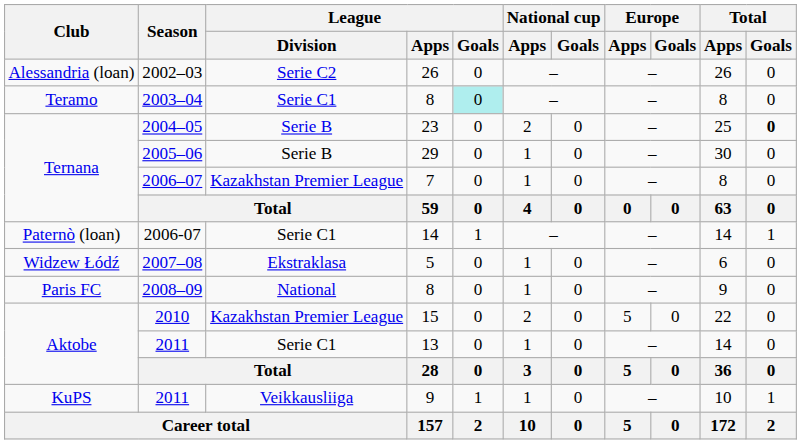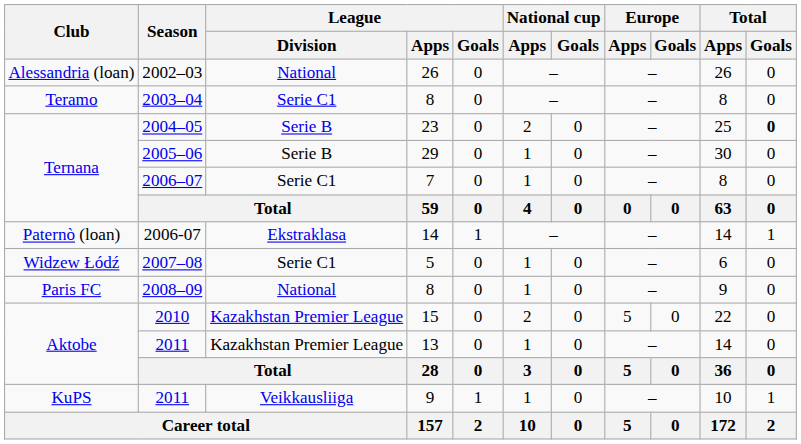 <table class="wikitable" style="text-align:center">
 <tr>
 <th rowspan="2">Club</th>
 <th rowspan="2">Season</th>
 <th colspan="3">League</th>
 <th colspan="2">National cup</th>
 <th colspan="2">Europe</th>
 <th colspan="2">Total</th>
 </tr>
 <tr>
 <th>Division</th>
 <th>Apps</th>
 <th>Goals</th>
 <th>Apps</th>
 <th>Goals</th>
 <th>Apps</th>
 <th>Goals</th>
 <th>Apps</th>
 <th>Goals</th>
 </tr>
 <tr>
 <td><a href='#'>Alessandria</a> (loan)</td>
 <td>2002–03</td>
-<td><a href='#'>Serie C2</a></td>
+<td><a href='#'>National</a></td>
 <td>26</td>
 <td>0</td>
 <td colspan=2>–</td>
 <td colspan=2>–</td>
 <td>26</td>
 <td>0</td>
 </tr>
 <tr>
 <td><a href='#'>Teramo</a></td>
 <td><a href='#'>2003–04</a></td>
 <td><a href='#'>Serie C1</a></td>
 <td>8</td>
-<td style="background: paleturquoise;">0</td>
+<td>0</td>
 <td colspan=2>–</td>
 <td colspan=2>–</td>
 <td>8</td>
 <td>0</td>
 </tr>
 <tr>
 <td rowspan=4><a href='#'>Ternana</a></td>
 <td><a href='#'>2004–05</a></td>
 <td><a href='#'>Serie B</a></td>
 <td>23</td>
 <td>0</td>
 <td>2</td>
 <td>0</td>
 <td colspan=2>–</td>
 <td>25</td>
 <td><strong>0</strong></td>
 </tr>
 <tr>
 <td><a href='#'>2005–06</a></td>
 <td>Serie B</td>
 <td>29</td>
 <td>0</td>
 <td>1</td>
 <td>0</td>
 <td colspan=2>–</td>
 <td>30</td>
 <td>0</td>
 </tr>
 <tr>
 <td><a href='#'>2006–07</a></td>
-<td><a href='#'>Kazakhstan Premier League</a></td>
+<td>Serie C1</td>
 <td>7</td>
 <td>0</td>
 <td>1</td>
 <td>0</td>
 <td colspan=2>–</td>
 <td>8</td>
 <td>0</td>
 </tr>
 <tr>
 <th colspan=2>Total</th>
 <th>59</th>
 <th>0</th>
 <th>4</th>
 <th>0</th>
 <th>0</th>
 <th>0</th>
 <th>63</th>
 <th>0</th>
 </tr>
 <tr>
 <td><a href='#'>Paternò</a> (loan)</td>
 <td>2006-07</td>
-<td>Serie C1</td>
+<td><a href='#'>Ekstraklasa</a></td>
 <td>14</td>
 <td>1</td>
 <td colspan=2>–</td>
 <td colspan=2>–</td>
 <td>14</td>
 <td>1</td>
 </tr>
 <tr>
 <td><a href='#'>Widzew Łódź</a></td>
 <td><a href='#'>2007–08</a></td>
-<td><a href='#'>Ekstraklasa</a></td>
+<td>Serie C1</td>
 <td>5</td>
 <td>0</td>
 <td>1</td>
 <td>0</td>
 <td colspan=2>–</td>
 <td>6</td>
 <td>0</td>
 </tr>
 <tr>
 <td><a href='#'>Paris FC</a></td>
 <td><a href='#'>2008–09</a></td>
 <td><a href='#'>National</a></td>
 <td>8</td>
 <td>0</td>
 <td>1</td>
 <td>0</td>
 <td colspan=2>–</td>
 <td>9</td>
 <td>0</td>
 </tr>
 <tr>
 <td rowspan=3><a href='#'>Aktobe</a></td>
 <td><a href='#'>2010</a></td>
 <td><a href='#'>Kazakhstan Premier League</a></td>
 <td>15</td>
 <td>0</td>
 <td>2</td>
 <td>0</td>
 <td>5</td>
 <td>0</td>
 <td>22</td>
 <td>0</td>
 </tr>
 <tr>
 <td><a href='#'>2011</a></td>
-<td>Serie C1</td>
+<td>Kazakhstan Premier League</td>
 <td>13</td>
 <td>0</td>
 <td>1</td>
 <td>0</td>
 <td colspan=2>–</td>
 <td>14</td>
 <td>0</td>
 </tr>
 <tr>
 <th colspan=2>Total</th>
 <th>28</th>
 <th>0</th>
 <th>3</th>
 <th>0</th>
 <th>5</th>
 <th>0</th>
 <th>36</th>
 <th>0</th>
 </tr>
 <tr>
 <td><a href='#'>KuPS</a></td>
 <td><a href='#'>2011</a></td>
 <td><a href='#'>Veikkausliiga</a></td>
 <td>9</td>
 <td>1</td>
 <td>1</td>
 <td>0</td>
 <td colspan=2>–</td>
 <td>10</td>
 <td>1</td>
 </tr>
 <tr>
 <th colspan="3">Career total</th>
 <th>157</th>
 <th>2</th>
 <th>10</th>
 <th>0</th>
 <th>5</th>
 <th>0</th>
 <th>172</th>
 <th>2</th>
 </tr>
 </table>
